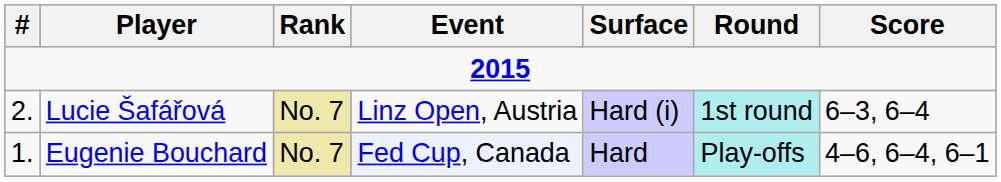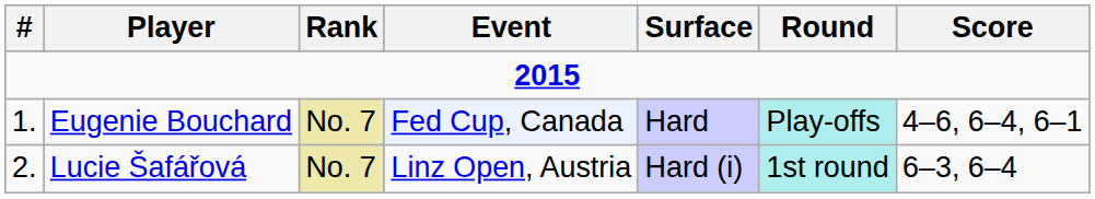 <table class="wikitable sortable">
 <tr>
 <th>#</th>
 <th>Player</th>
 <th>Rank</th>
 <th>Event</th>
 <th>Surface</th>
 <th>Round</th>
 <th>Score</th>
 </tr>
 <tr>
 <td colspan="7" style="text-align:center"><strong><a href='#'>2015</a></strong></td>
 </tr>
 <tr>
+<td>1.</td>
+<td> <a href='#'>Eugenie Bouchard</a></td>
+<td bgcolor="EEE8AA">No. 7</td>
+<td bgcolor="ecf2ff"><a href='#'>Fed Cup</a>, Canada</td>
+<td bgcolor="CCCCFF">Hard</td>
+<td bgcolor="afeeee">Play-offs</td>
+<td>4–6, 6–4, 6–1</td>
+</tr>
+<tr>
 <td>2.</td>
 <td> <a href='#'>Lucie Šafářová</a></td>
 <td bgcolor="EEE8AA">No. 7</td>
 <td><a href='#'>Linz Open</a>, Austria</td>
 <td bgcolor="CCCCFF">Hard (i)</td>
 <td bgcolor="afeeee">1st round</td>
 <td>6–3, 6–4</td>
 </tr>
-<tr>
-<td>1.</td>
-<td> <a href='#'>Eugenie Bouchard</a></td>
-<td bgcolor="EEE8AA">No. 7</td>
-<td bgcolor="ecf2ff"><a href='#'>Fed Cup</a>, Canada</td>
-<td bgcolor="CCCCFF">Hard</td>
-<td bgcolor="afeeee">Play-offs</td>
-<td>4–6, 6–4, 6–1</td>
-</tr>
 </table>
